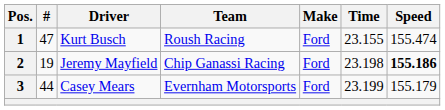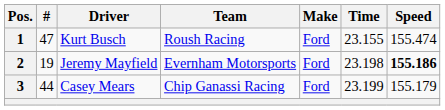 <table class="wikitable" style="font-size:95%">
 <tr>
 <th>Pos.</th>
 <th>#</th>
 <th>Driver</th>
 <th>Team</th>
 <th>Make</th>
 <th>Time</th>
 <th>Speed</th>
 </tr>
 <tr>
 <th>1</th>
 <td>47</td>
 <td><a href='#'>Kurt Busch</a></td>
 <td><a href='#'>Roush Racing</a></td>
 <td><a href='#'>Ford</a></td>
 <td>23.155</td>
 <td>155.474</td>
 </tr>
 <tr>
 <th>2</th>
 <td>19</td>
 <td><a href='#'>Jeremy Mayfield</a></td>
-<td><a href='#'>Chip Ganassi Racing</a></td>
+<td><a href='#'>Evernham Motorsports</a></td>
 <td><a href='#'>Ford</a></td>
 <td>23.198</td>
 <td><strong>155.186</strong></td>
 </tr>
 <tr>
 <th>3</th>
 <td>44</td>
 <td><a href='#'>Casey Mears</a></td>
-<td><a href='#'>Evernham Motorsports</a></td>
+<td><a href='#'>Chip Ganassi Racing</a></td>
 <td><a href='#'>Ford</a></td>
 <td>23.199</td>
 <td>155.179</td>
 </tr>
 <tr>
 <th colspan="7"></th>
 </tr>
 </table>
